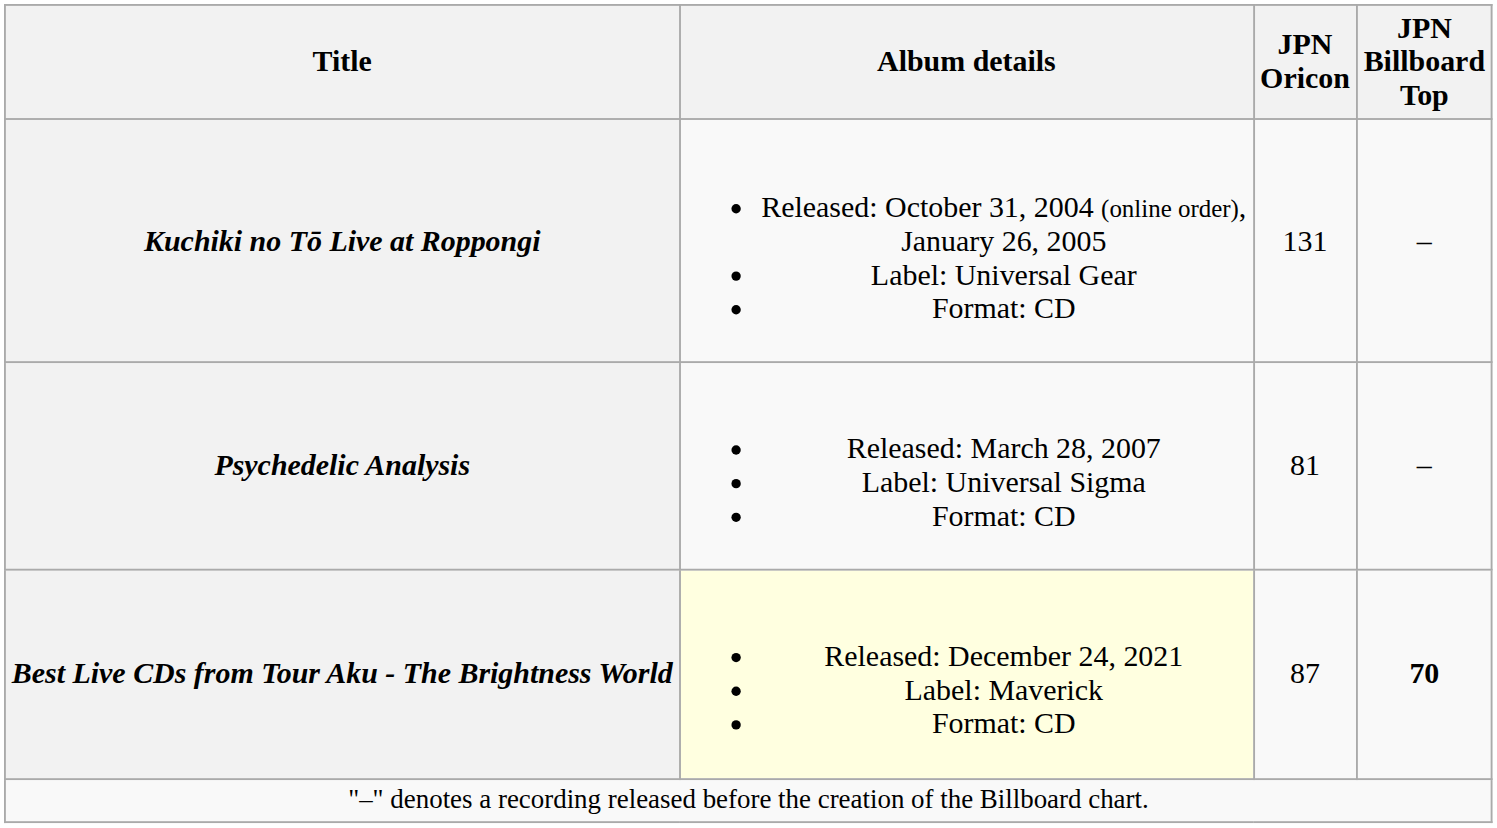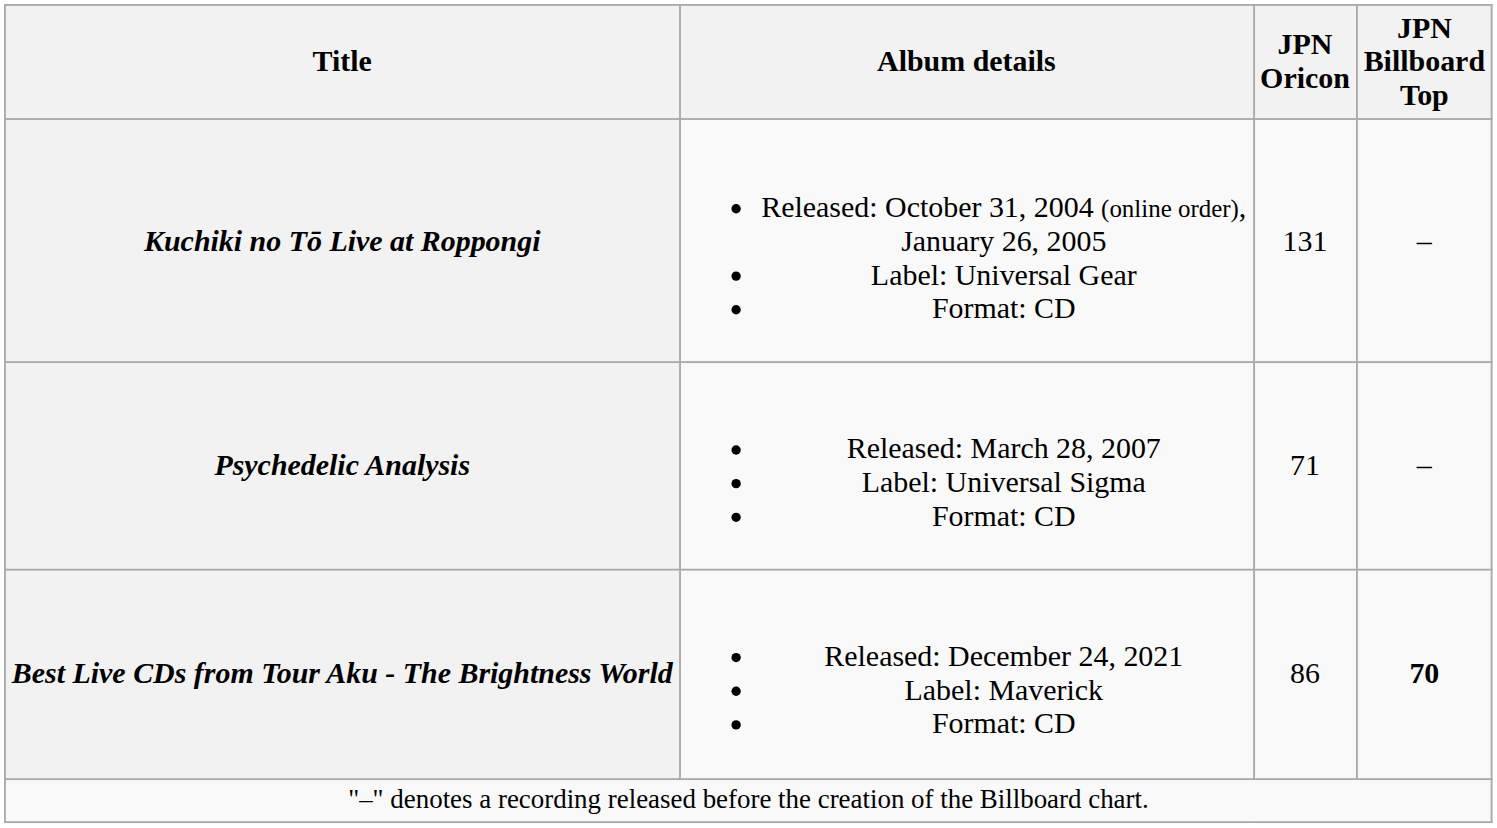 <table class="wikitable plainrowheaders" style="text-align:center;">
 <tr>
 <th scope="col">Title</th>
 <th scope="col">Album details</th>
 <th scope="col">JPN<br>Oricon<br></th>
 <th scope="col">JPN<br>Billboard<br>Top<br></th>
 </tr>
 <tr>
 <th scope="row"><em>Kuchiki no Tō Live at Roppongi</em> <br></th>
 <td><br><ul><li>Released: October 31, 2004 <small>(online order)</small>,<br>January 26, 2005</li><li>Label: Universal Gear</li><li>Format: CD</li></ul></td>
 <td>131</td>
 <td>–</td>
 </tr>
 <tr>
 <th scope="row"><em>Psychedelic Analysis</em> <br></th>
 <td><br><ul><li>Released: March 28, 2007</li><li>Label: Universal Sigma</li><li>Format: CD</li></ul></td>
-<td>81</td>
+<td>71</td>
 <td>–</td>
 </tr>
 <tr>
 <th scope="row"><em>Best Live CDs from Tour Aku - The Brightness World</em> <br></th>
-<td style="background: lightyellow;"><br><ul><li>Released: December 24, 2021</li><li>Label: Maverick</li><li>Format: CD</li></ul></td>
-<td>87</td>
+<td><br><ul><li>Released: December 24, 2021</li><li>Label: Maverick</li><li>Format: CD</li></ul></td>
+<td>86</td>
 <td><strong>70</strong></td>
 </tr>
 <tr>
 <td align="center" colspan="5" style="font-size:90%">"–" denotes a recording released before the creation of the Billboard chart.</td>
 </tr>
 </table>
